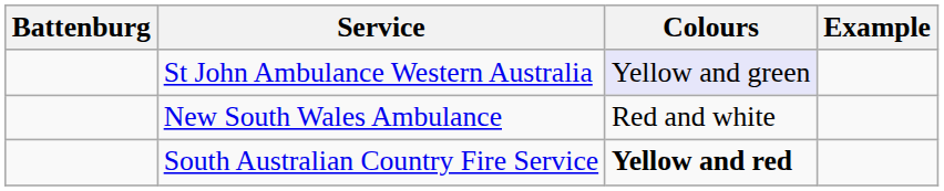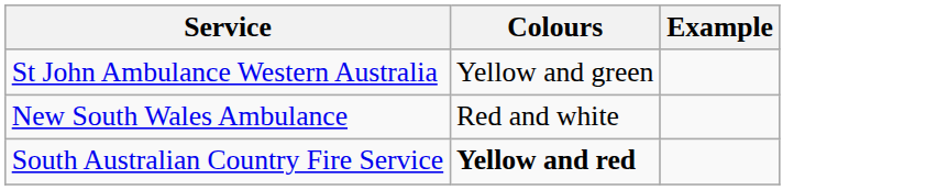 <table class="wikitable">
 <tr>
-<th>Battenburg</th>
 <th>Service</th>
 <th>Colours</th>
 <th>Example</th>
 </tr>
 <tr>
-<td></td>
 <td><a href='#'>St John Ambulance Western Australia</a></td>
-<td style="background: lavender;">Yellow and green</td>
+<td>Yellow and green</td>
 <td></td>
 </tr>
 <tr>
-<td></td>
 <td><a href='#'>New South Wales Ambulance</a></td>
 <td>Red and white</td>
 <td></td>
 </tr>
 <tr>
-<td></td>
 <td><a href='#'>South Australian Country Fire Service</a></td>
 <td><strong>Yellow and red</strong></td>
 <td></td>
 </tr>
 </table>
